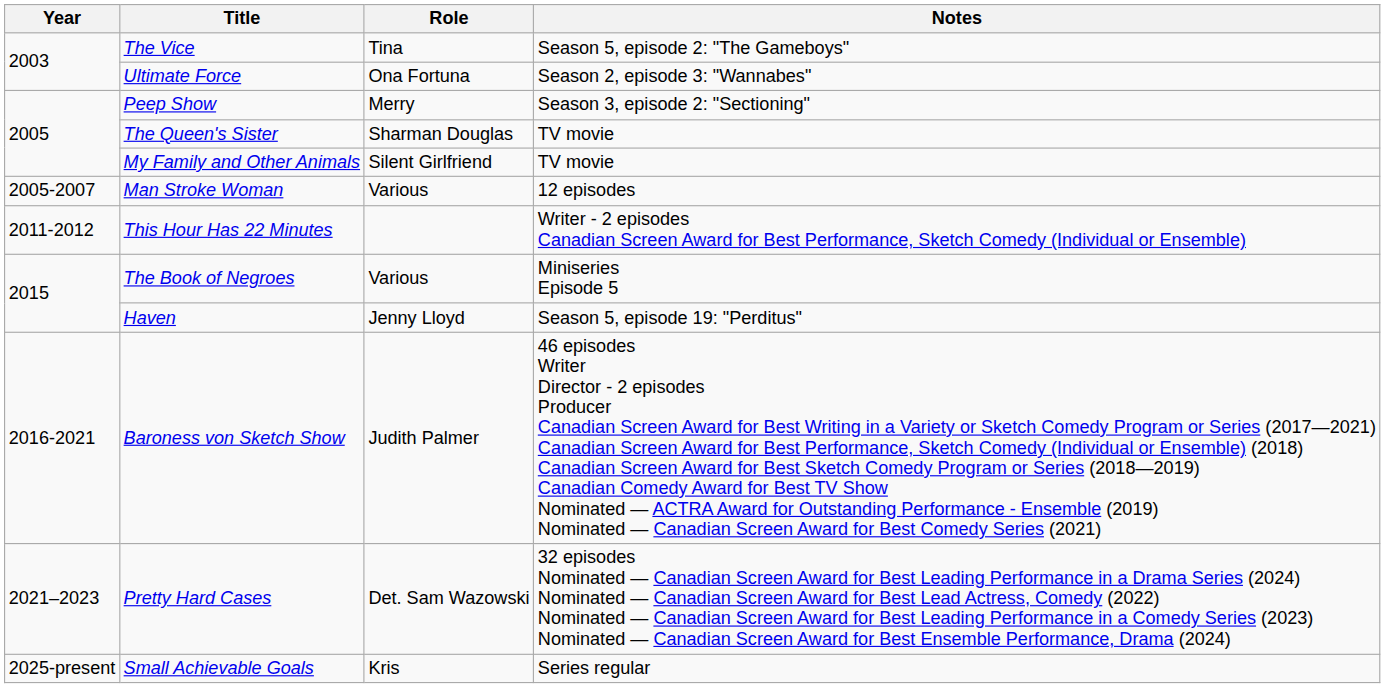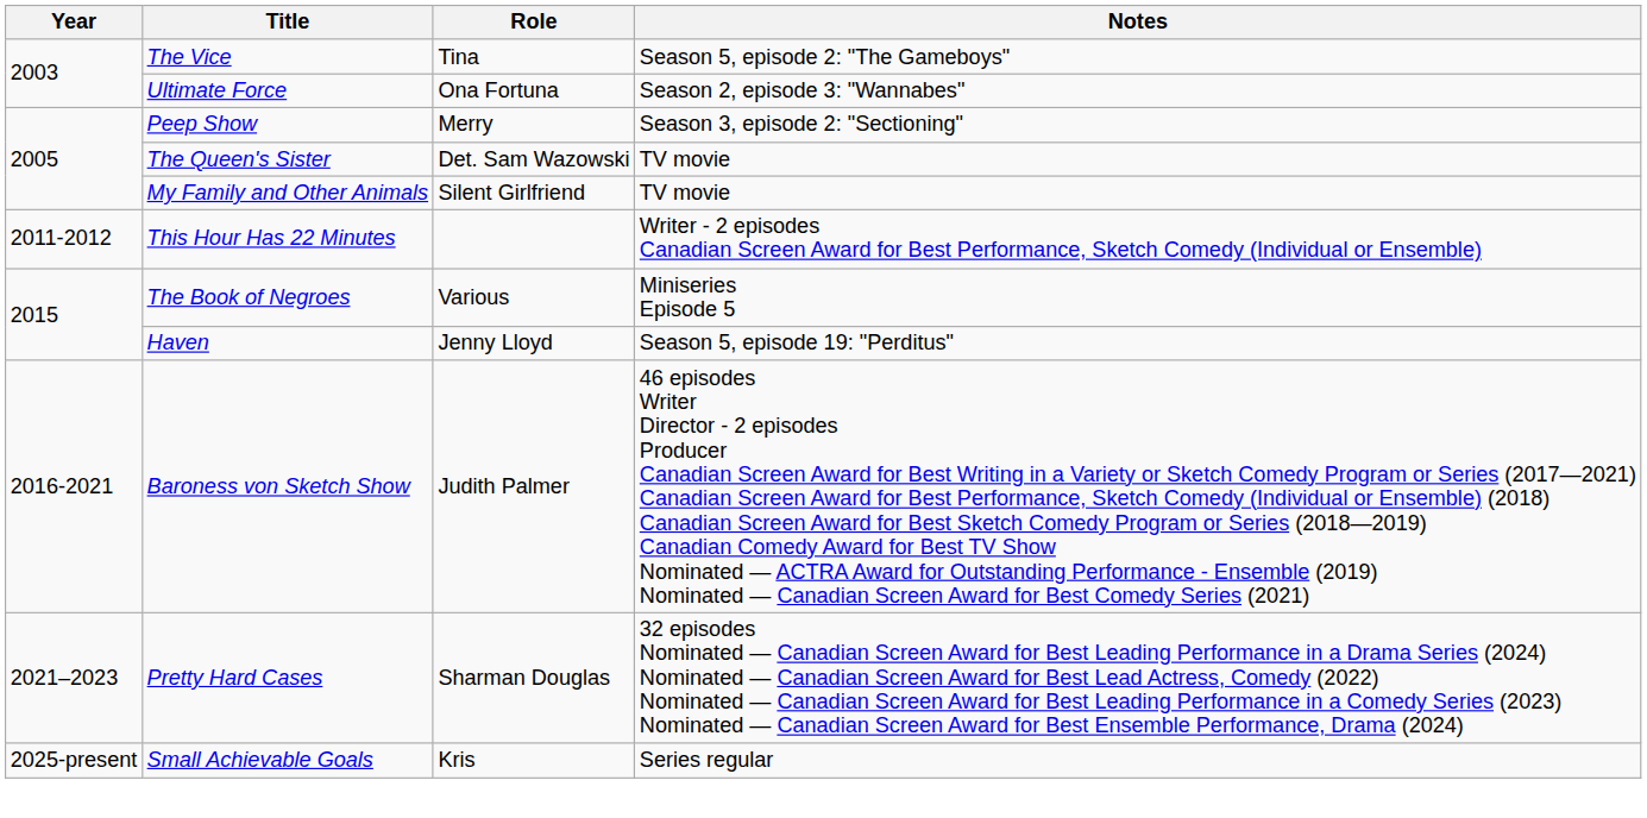 <table class="wikitable sortable">
 <tr>
 <th>Year</th>
 <th>Title</th>
 <th>Role</th>
 <th>Notes</th>
 </tr>
 <tr>
 <td rowspan=2>2003</td>
 <td data-sort-value="Vice, The"><em><a href='#'>The Vice</a></em></td>
 <td>Tina</td>
 <td>Season 5, episode 2: "The Gameboys"</td>
 </tr>
 <tr>
 <td><em><a href='#'>Ultimate Force</a></em></td>
 <td>Ona Fortuna</td>
 <td>Season 2, episode 3: "Wannabes"</td>
 </tr>
 <tr>
 <td rowspan=3>2005</td>
 <td><em><a href='#'>Peep Show</a></em></td>
 <td>Merry</td>
 <td>Season 3, episode 2: "Sectioning"</td>
 </tr>
 <tr>
 <td data-sort-value="Queen's Sister, The"><em><a href='#'>The Queen's Sister</a></em></td>
-<td>Sharman Douglas</td>
+<td>Det. Sam Wazowski</td>
 <td>TV movie</td>
 </tr>
 <tr>
 <td><em><a href='#'>My Family and Other Animals</a></em></td>
 <td>Silent Girlfriend</td>
 <td>TV movie</td>
-</tr>
-<tr>
-<td>2005-2007</td>
-<td><em><a href='#'>Man Stroke Woman</a></em></td>
-<td>Various</td>
-<td>12 episodes</td>
 </tr>
 <tr>
 <td>2011-2012</td>
 <td><em><a href='#'>This Hour Has 22 Minutes</a></em></td>
 <td></td>
 <td>Writer - 2 episodes<br><a href='#'>Canadian Screen Award for Best Performance, Sketch Comedy (Individual or Ensemble)</a></td>
 </tr>
 <tr>
 <td rowspan=2>2015</td>
 <td data-sort-value="Book of Negroes, The"><em><a href='#'>The Book of Negroes</a></em></td>
 <td>Various</td>
 <td>Miniseries<br> Episode 5</td>
 </tr>
 <tr>
 <td><em><a href='#'>Haven</a></em></td>
 <td>Jenny Lloyd</td>
 <td>Season 5, episode 19: "Perditus"</td>
 </tr>
 <tr>
 <td>2016-2021</td>
 <td><em><a href='#'>Baroness von Sketch Show</a></em></td>
 <td>Judith Palmer</td>
 <td>46 episodes<br> Writer<br> Director - 2 episodes<br> Producer<br><a href='#'>Canadian Screen Award for Best Writing in a Variety or Sketch Comedy Program or Series</a> (2017—2021)<br><a href='#'>Canadian Screen Award for Best Performance, Sketch Comedy (Individual or Ensemble)</a> (2018)<br><a href='#'>Canadian Screen Award for Best Sketch Comedy Program or Series</a> (2018—2019)<br><a href='#'>Canadian Comedy Award for Best TV Show</a><br>Nominated — <a href='#'>ACTRA Award for Outstanding Performance - Ensemble</a> (2019)<br>Nominated — <a href='#'>Canadian Screen Award for Best Comedy Series</a> (2021)</td>
 </tr>
 <tr>
 <td>2021–2023</td>
 <td><em><a href='#'>Pretty Hard Cases</a></em></td>
-<td>Det. Sam Wazowski</td>
+<td>Sharman Douglas</td>
 <td>32 episodes<br>Nominated — <a href='#'>Canadian Screen Award for Best Leading Performance in a Drama Series</a> (2024)<br>Nominated — <a href='#'>Canadian Screen Award for Best Lead Actress, Comedy</a> (2022)<br>Nominated — <a href='#'>Canadian Screen Award for Best Leading Performance in a Comedy Series</a> (2023)<br>Nominated — <a href='#'>Canadian Screen Award for Best Ensemble Performance, Drama</a> (2024)</td>
 </tr>
 <tr>
 <td>2025-present</td>
 <td><em><a href='#'>Small Achievable Goals</a></em></td>
 <td>Kris</td>
 <td>Series regular</td>
 </tr>
 </table>
